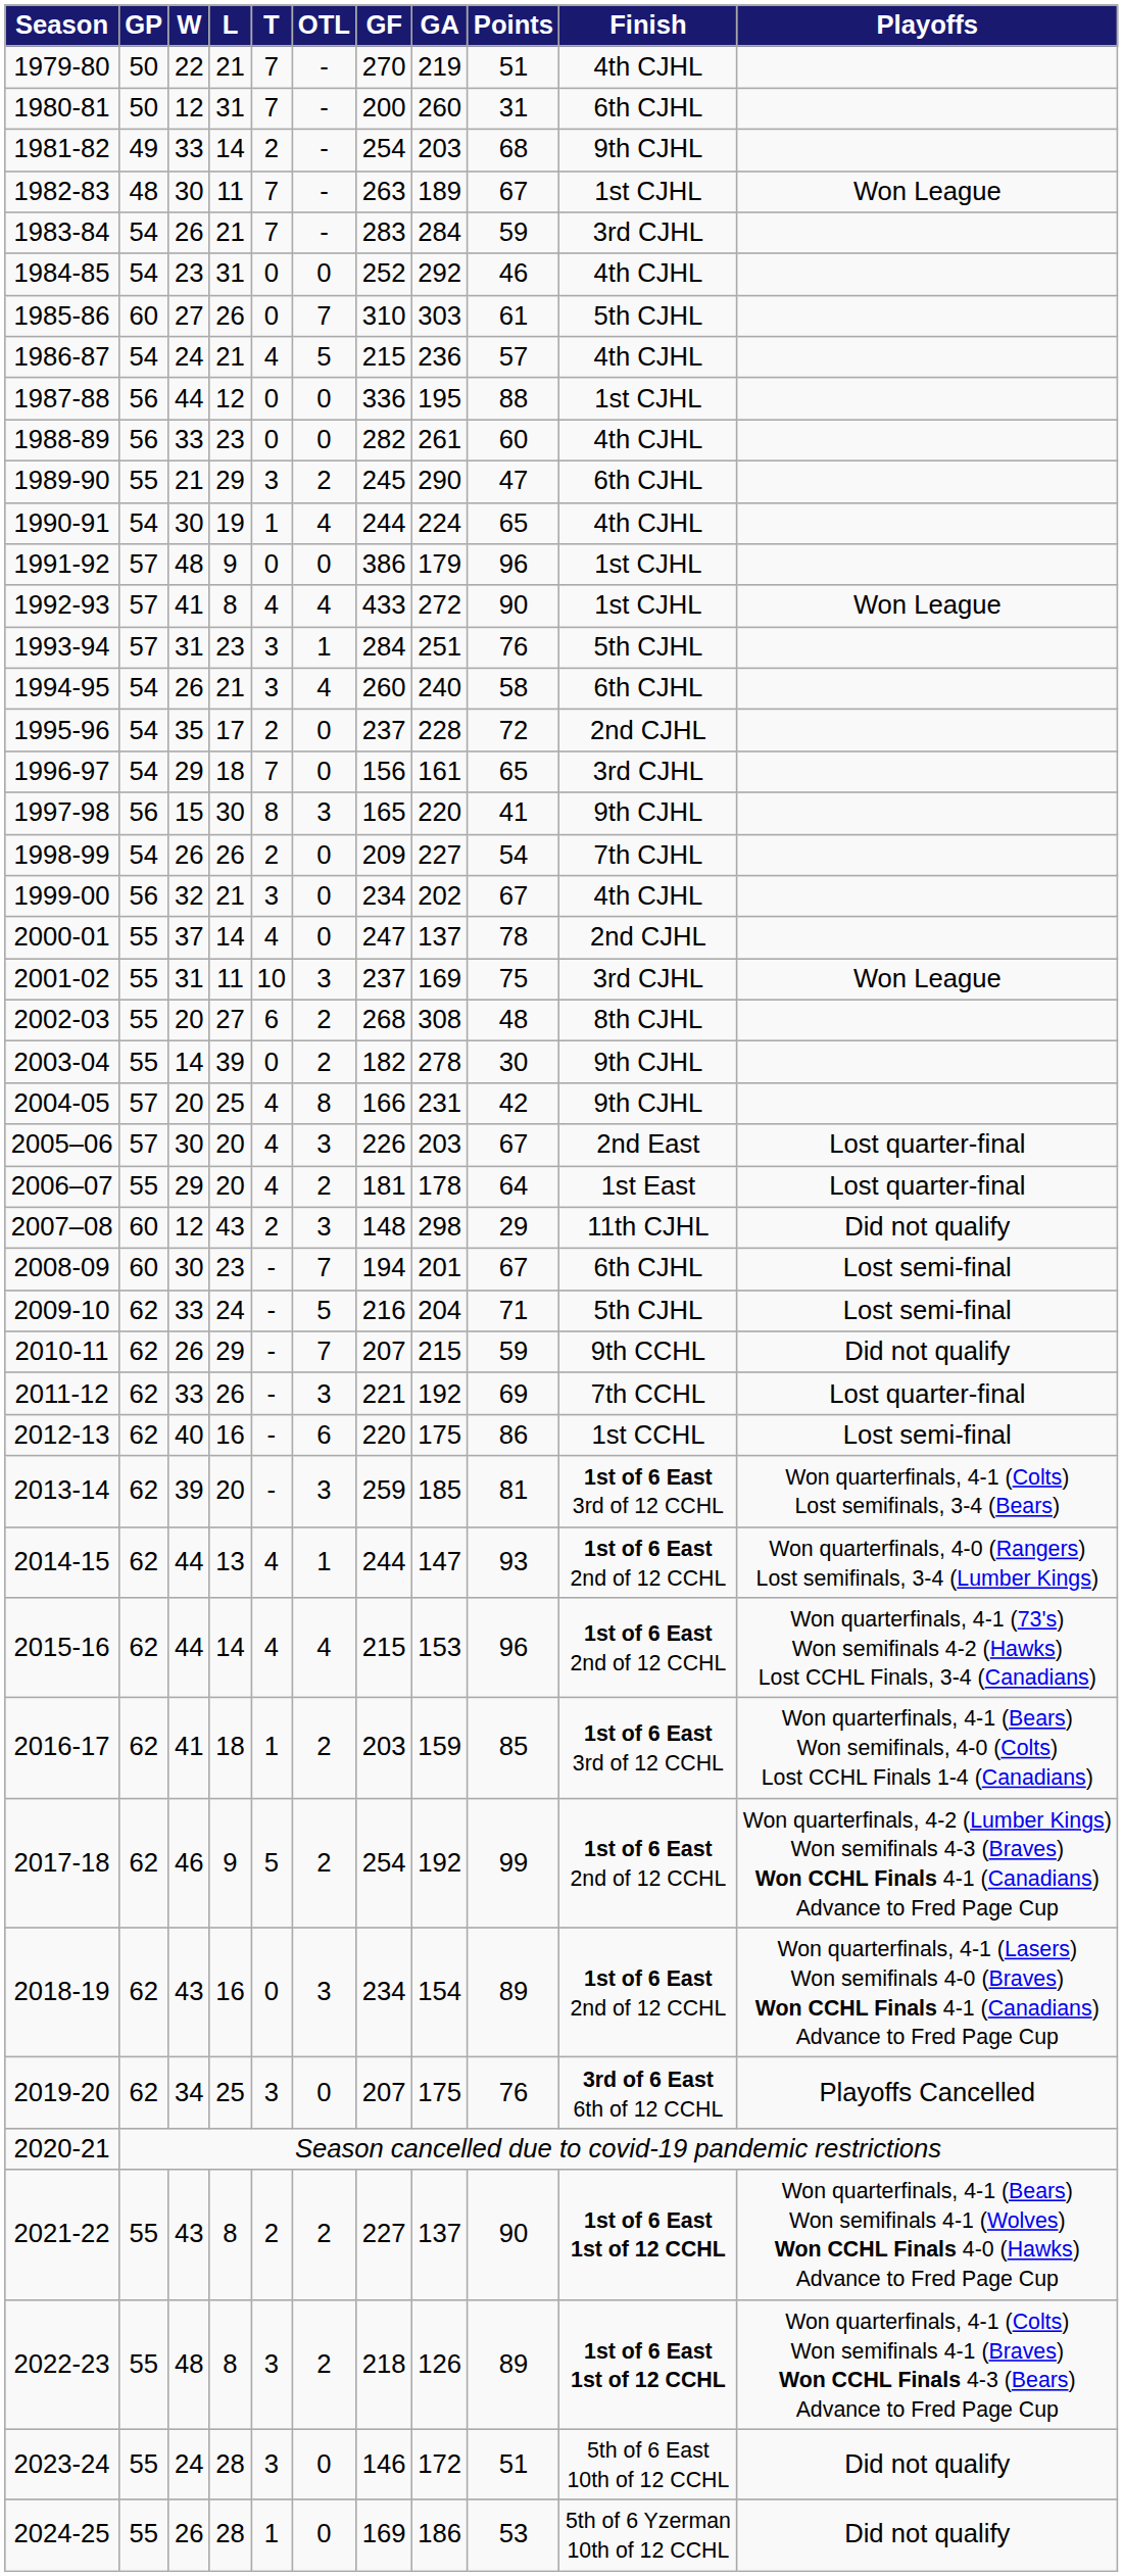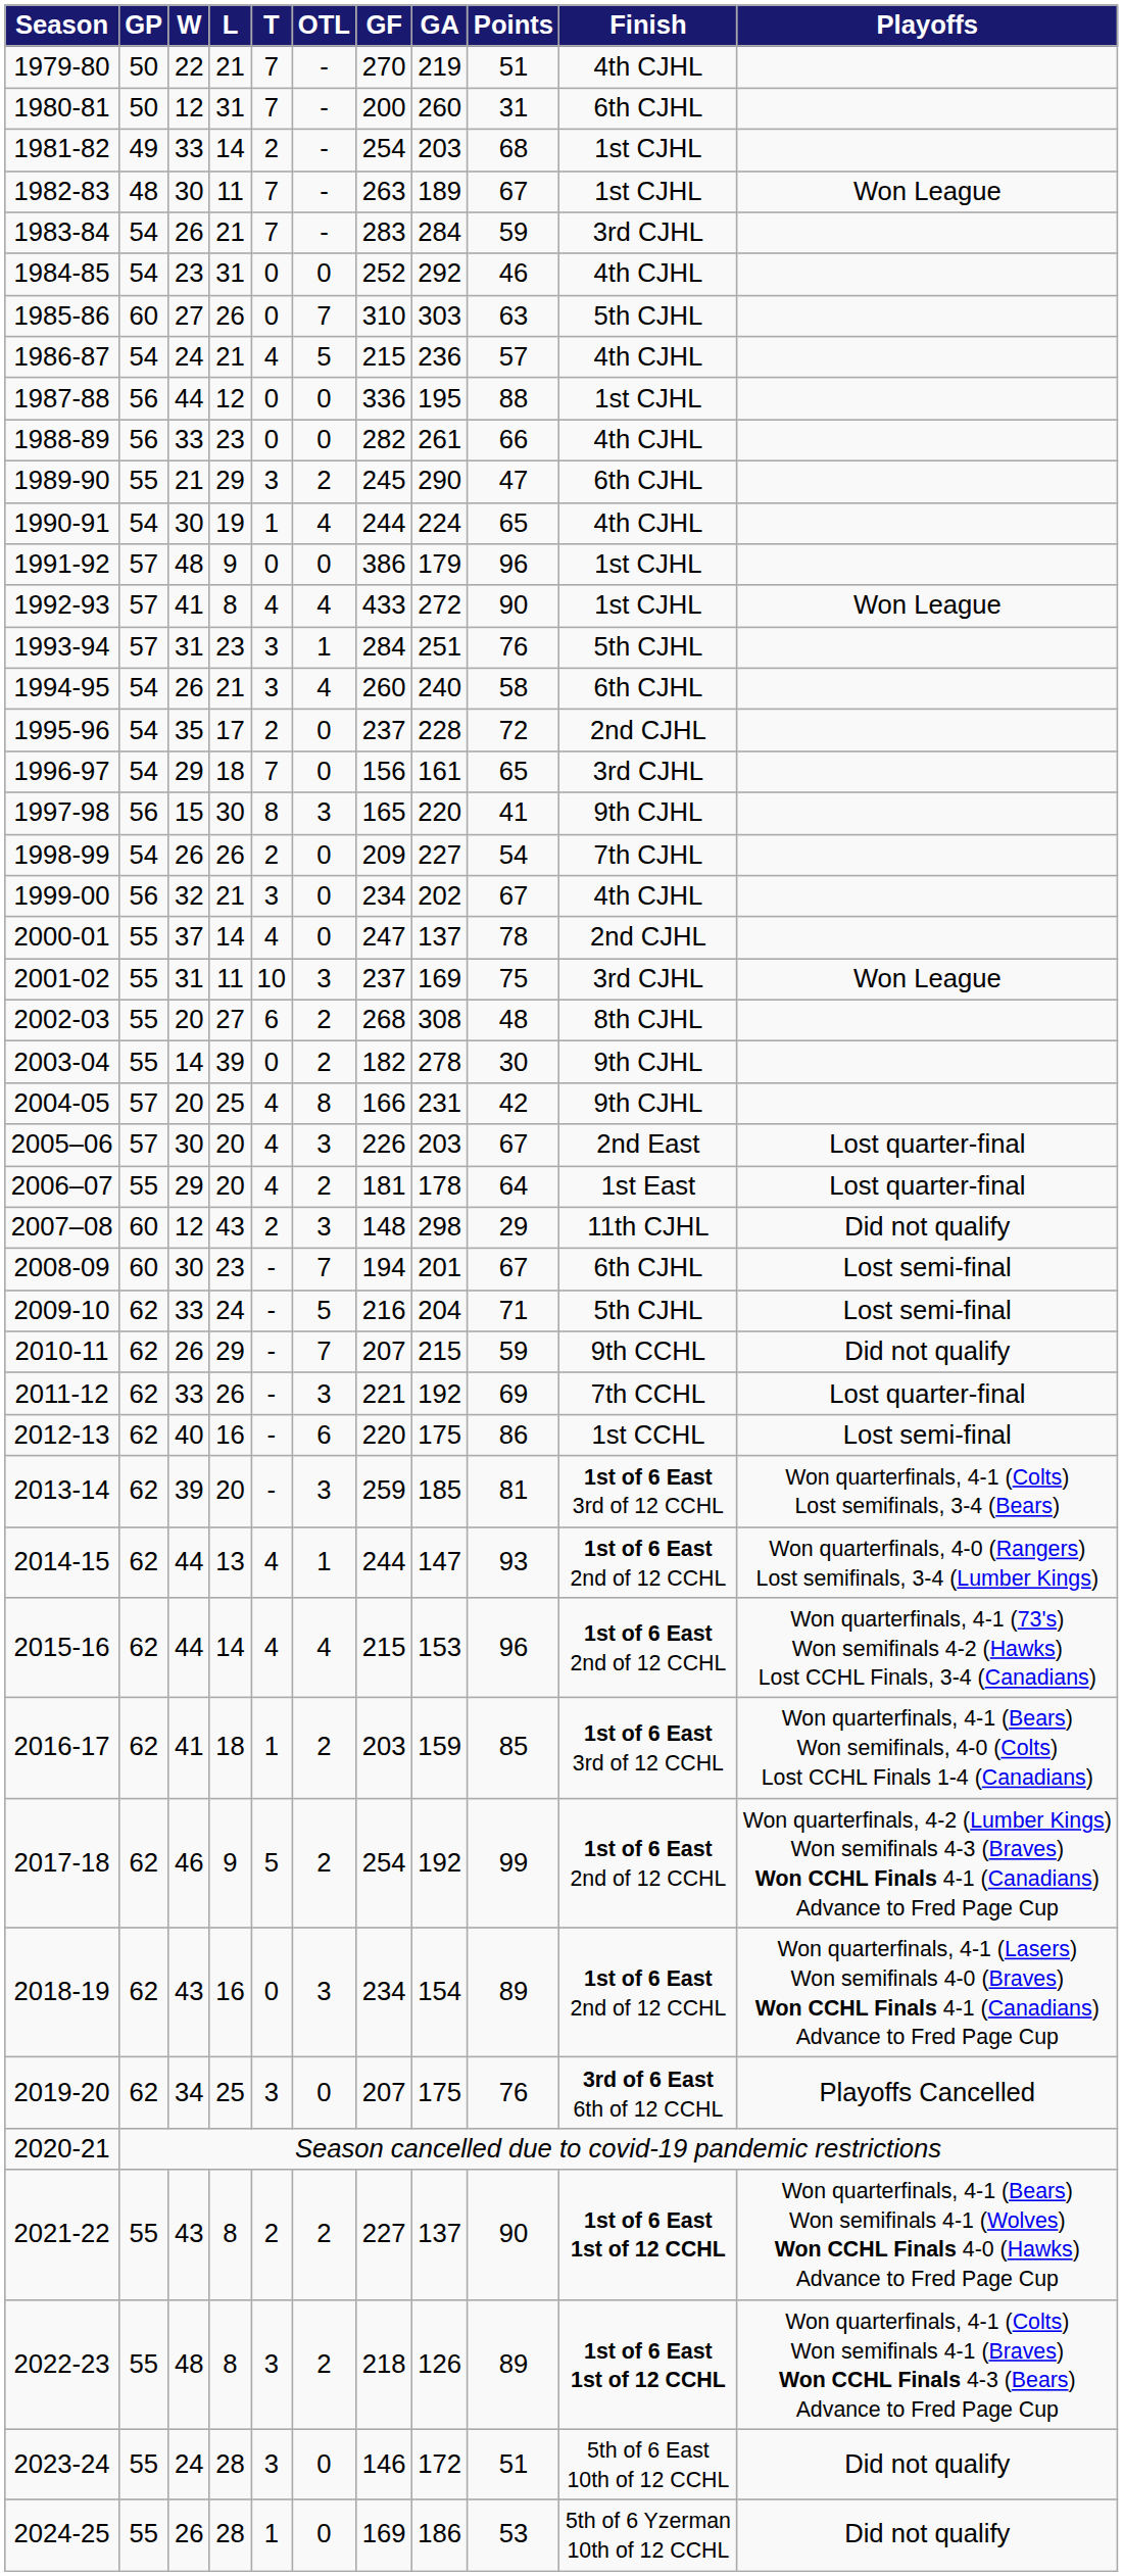 <table class="wikitable">
 <tr align="center" style="color:#FFFFFF" bgcolor="#191970 ">
 <td><strong>Season</strong></td>
 <td><strong>GP </strong></td>
 <td><strong> W </strong></td>
 <td><strong> L </strong></td>
 <td><strong> T </strong></td>
 <td><strong>OTL</strong></td>
 <td><strong>GF </strong></td>
 <td><strong>GA </strong></td>
 <td><strong>Points</strong></td>
 <td><strong>Finish</strong></td>
 <td><strong>Playoffs</strong></td>
 </tr>
 <tr align="center">
 <td>1979-80</td>
 <td>50</td>
 <td>22</td>
 <td>21</td>
 <td>7</td>
 <td>-</td>
 <td>270</td>
 <td>219</td>
 <td>51</td>
 <td>4th CJHL</td>
 <td></td>
 </tr>
 <tr align="center">
 <td>1980-81</td>
 <td>50</td>
 <td>12</td>
 <td>31</td>
 <td>7</td>
 <td>-</td>
 <td>200</td>
 <td>260</td>
 <td>31</td>
 <td>6th CJHL</td>
 <td></td>
 </tr>
 <tr align="center">
 <td>1981-82</td>
 <td>49</td>
 <td>33</td>
 <td>14</td>
 <td>2</td>
 <td>-</td>
 <td>254</td>
 <td>203</td>
 <td>68</td>
-<td>9th CJHL</td>
+<td>1st CJHL</td>
 <td></td>
 </tr>
 <tr align="center">
 <td>1982-83</td>
 <td>48</td>
 <td>30</td>
 <td>11</td>
 <td>7</td>
 <td>-</td>
 <td>263</td>
 <td>189</td>
 <td>67</td>
 <td>1st CJHL</td>
 <td>Won League</td>
 </tr>
 <tr align="center">
 <td>1983-84</td>
 <td>54</td>
 <td>26</td>
 <td>21</td>
 <td>7</td>
 <td>-</td>
 <td>283</td>
 <td>284</td>
 <td>59</td>
 <td>3rd CJHL</td>
 <td></td>
 </tr>
 <tr align="center">
 <td>1984-85</td>
 <td>54</td>
 <td>23</td>
 <td>31</td>
 <td>0</td>
 <td>0</td>
 <td>252</td>
 <td>292</td>
 <td>46</td>
 <td>4th CJHL</td>
 <td></td>
 </tr>
 <tr align="center">
 <td>1985-86</td>
 <td>60</td>
 <td>27</td>
 <td>26</td>
 <td>0</td>
 <td>7</td>
 <td>310</td>
 <td>303</td>
-<td>61</td>
+<td>63</td>
 <td>5th CJHL</td>
 <td></td>
 </tr>
 <tr align="center">
 <td>1986-87</td>
 <td>54</td>
 <td>24</td>
 <td>21</td>
 <td>4</td>
 <td>5</td>
 <td>215</td>
 <td>236</td>
 <td>57</td>
 <td>4th CJHL</td>
 <td></td>
 </tr>
 <tr align="center">
 <td>1987-88</td>
 <td>56</td>
 <td>44</td>
 <td>12</td>
 <td>0</td>
 <td>0</td>
 <td>336</td>
 <td>195</td>
 <td>88</td>
 <td>1st CJHL</td>
 <td></td>
 </tr>
 <tr align="center">
 <td>1988-89</td>
 <td>56</td>
 <td>33</td>
 <td>23</td>
 <td>0</td>
 <td>0</td>
 <td>282</td>
 <td>261</td>
-<td>60</td>
+<td>66</td>
 <td>4th CJHL</td>
 <td></td>
 </tr>
 <tr align="center">
 <td>1989-90</td>
 <td>55</td>
 <td>21</td>
 <td>29</td>
 <td>3</td>
 <td>2</td>
 <td>245</td>
 <td>290</td>
 <td>47</td>
 <td>6th CJHL</td>
 <td></td>
 </tr>
 <tr align="center">
 <td>1990-91</td>
 <td>54</td>
 <td>30</td>
 <td>19</td>
 <td>1</td>
 <td>4</td>
 <td>244</td>
 <td>224</td>
 <td>65</td>
 <td>4th CJHL</td>
 <td></td>
 </tr>
 <tr align="center">
 <td>1991-92</td>
 <td>57</td>
 <td>48</td>
 <td>9</td>
 <td>0</td>
 <td>0</td>
 <td>386</td>
 <td>179</td>
 <td>96</td>
 <td>1st CJHL</td>
 <td></td>
 </tr>
 <tr align="center">
 <td>1992-93</td>
 <td>57</td>
 <td>41</td>
 <td>8</td>
 <td>4</td>
 <td>4</td>
 <td>433</td>
 <td>272</td>
 <td>90</td>
 <td>1st CJHL</td>
 <td>Won League</td>
 </tr>
 <tr align="center">
 <td>1993-94</td>
 <td>57</td>
 <td>31</td>
 <td>23</td>
 <td>3</td>
 <td>1</td>
 <td>284</td>
 <td>251</td>
 <td>76</td>
 <td>5th CJHL</td>
 <td></td>
 </tr>
 <tr align="center">
 <td>1994-95</td>
 <td>54</td>
 <td>26</td>
 <td>21</td>
 <td>3</td>
 <td>4</td>
 <td>260</td>
 <td>240</td>
 <td>58</td>
 <td>6th CJHL</td>
 <td></td>
 </tr>
 <tr align="center">
 <td>1995-96</td>
 <td>54</td>
 <td>35</td>
 <td>17</td>
 <td>2</td>
 <td>0</td>
 <td>237</td>
 <td>228</td>
 <td>72</td>
 <td>2nd CJHL</td>
 <td></td>
 </tr>
 <tr align="center">
 <td>1996-97</td>
 <td>54</td>
 <td>29</td>
 <td>18</td>
 <td>7</td>
 <td>0</td>
 <td>156</td>
 <td>161</td>
 <td>65</td>
 <td>3rd CJHL</td>
 <td></td>
 </tr>
 <tr align="center">
 <td>1997-98</td>
 <td>56</td>
 <td>15</td>
 <td>30</td>
 <td>8</td>
 <td>3</td>
 <td>165</td>
 <td>220</td>
 <td>41</td>
 <td>9th CJHL</td>
 <td></td>
 </tr>
 <tr align="center">
 <td>1998-99</td>
 <td>54</td>
 <td>26</td>
 <td>26</td>
 <td>2</td>
 <td>0</td>
 <td>209</td>
 <td>227</td>
 <td>54</td>
 <td>7th CJHL</td>
 <td></td>
 </tr>
 <tr align="center">
 <td>1999-00</td>
 <td>56</td>
 <td>32</td>
 <td>21</td>
 <td>3</td>
 <td>0</td>
 <td>234</td>
 <td>202</td>
 <td>67</td>
 <td>4th CJHL</td>
 <td></td>
 </tr>
 <tr align="center">
 <td>2000-01</td>
 <td>55</td>
 <td>37</td>
 <td>14</td>
 <td>4</td>
 <td>0</td>
 <td>247</td>
 <td>137</td>
 <td>78</td>
 <td>2nd CJHL</td>
 <td></td>
 </tr>
 <tr align="center">
 <td>2001-02</td>
 <td>55</td>
 <td>31</td>
 <td>11</td>
 <td>10</td>
 <td>3</td>
 <td>237</td>
 <td>169</td>
 <td>75</td>
 <td>3rd CJHL</td>
 <td>Won League</td>
 </tr>
 <tr align="center">
 <td>2002-03</td>
 <td>55</td>
 <td>20</td>
 <td>27</td>
 <td>6</td>
 <td>2</td>
 <td>268</td>
 <td>308</td>
 <td>48</td>
 <td>8th CJHL</td>
 <td></td>
 </tr>
 <tr align="center">
 <td>2003-04</td>
 <td>55</td>
 <td>14</td>
 <td>39</td>
 <td>0</td>
 <td>2</td>
 <td>182</td>
 <td>278</td>
 <td>30</td>
 <td>9th CJHL</td>
 <td></td>
 </tr>
 <tr align="center">
 <td>2004-05</td>
 <td>57</td>
 <td>20</td>
 <td>25</td>
 <td>4</td>
 <td>8</td>
 <td>166</td>
 <td>231</td>
 <td>42</td>
 <td>9th CJHL</td>
 <td></td>
 </tr>
 <tr align="center">
 <td>2005–06</td>
 <td>57</td>
 <td>30</td>
 <td>20</td>
 <td>4</td>
 <td>3</td>
 <td>226</td>
 <td>203</td>
 <td>67</td>
 <td>2nd East</td>
 <td>Lost quarter-final</td>
 </tr>
 <tr align="center">
 <td>2006–07</td>
 <td>55</td>
 <td>29</td>
 <td>20</td>
 <td>4</td>
 <td>2</td>
 <td>181</td>
 <td>178</td>
 <td>64</td>
 <td>1st East</td>
 <td>Lost quarter-final</td>
 </tr>
 <tr align="center">
 <td>2007–08</td>
 <td>60</td>
 <td>12</td>
 <td>43</td>
 <td>2</td>
 <td>3</td>
 <td>148</td>
 <td>298</td>
 <td>29</td>
 <td>11th CJHL</td>
 <td>Did not qualify</td>
 </tr>
 <tr align="center">
 <td>2008-09</td>
 <td>60</td>
 <td>30</td>
 <td>23</td>
 <td>-</td>
 <td>7</td>
 <td>194</td>
 <td>201</td>
 <td>67</td>
 <td>6th CJHL</td>
 <td>Lost semi-final</td>
 </tr>
 <tr align="center">
 <td>2009-10</td>
 <td>62</td>
 <td>33</td>
 <td>24</td>
 <td>-</td>
 <td>5</td>
 <td>216</td>
 <td>204</td>
 <td>71</td>
 <td>5th CJHL</td>
 <td>Lost semi-final</td>
 </tr>
 <tr align="center">
 <td>2010-11</td>
 <td>62</td>
 <td>26</td>
 <td>29</td>
 <td>-</td>
 <td>7</td>
 <td>207</td>
 <td>215</td>
 <td>59</td>
 <td>9th CCHL</td>
 <td>Did not qualify</td>
 </tr>
 <tr align="center">
 <td>2011-12</td>
 <td>62</td>
 <td>33</td>
 <td>26</td>
 <td>-</td>
 <td>3</td>
 <td>221</td>
 <td>192</td>
 <td>69</td>
 <td>7th CCHL</td>
 <td>Lost quarter-final</td>
 </tr>
 <tr align="center">
 <td>2012-13</td>
 <td>62</td>
 <td>40</td>
 <td>16</td>
 <td>-</td>
 <td>6</td>
 <td>220</td>
 <td>175</td>
 <td>86</td>
 <td>1st CCHL</td>
 <td>Lost semi-final</td>
 </tr>
 <tr align="center">
 <td>2013-14</td>
 <td>62</td>
 <td>39</td>
 <td>20</td>
 <td>-</td>
 <td>3</td>
 <td>259</td>
 <td>185</td>
 <td>81</td>
 <td><small><strong>1st of 6 East</strong><br>3rd of 12 CCHL</small></td>
 <td><small>Won quarterfinals, 4-1 (<a href='#'>Colts</a>)<br>Lost semifinals, 3-4 (<a href='#'>Bears</a>)</small></td>
 </tr>
 <tr align="center">
 <td>2014-15</td>
 <td>62</td>
 <td>44</td>
 <td>13</td>
 <td>4</td>
 <td>1</td>
 <td>244</td>
 <td>147</td>
 <td>93</td>
 <td><small><strong>1st of 6 East</strong><br>2nd of 12 CCHL</small></td>
 <td><small>Won quarterfinals, 4-0 (<a href='#'>Rangers</a>)<br>Lost semifinals, 3-4 (<a href='#'>Lumber Kings</a>)</small></td>
 </tr>
 <tr align="center">
 <td>2015-16</td>
 <td>62</td>
 <td>44</td>
 <td>14</td>
 <td>4</td>
 <td>4</td>
 <td>215</td>
 <td>153</td>
 <td>96</td>
 <td><small><strong>1st of 6 East</strong><br>2nd of 12 CCHL</small></td>
 <td><small>Won quarterfinals, 4-1 (<a href='#'>73's</a>)<br>Won semifinals 4-2 (<a href='#'>Hawks</a>)<br>Lost CCHL Finals, 3-4 (<a href='#'>Canadians</a>)</small></td>
 </tr>
 <tr align="center">
 <td>2016-17</td>
 <td>62</td>
 <td>41</td>
 <td>18</td>
 <td>1</td>
 <td>2</td>
 <td>203</td>
 <td>159</td>
 <td>85</td>
 <td><small><strong>1st of 6 East</strong><br>3rd of 12 CCHL</small></td>
 <td><small>Won quarterfinals, 4-1 (<a href='#'>Bears</a>)<br>Won semifinals, 4-0 (<a href='#'>Colts</a>)<br>Lost CCHL Finals 1-4 (<a href='#'>Canadians</a>)</small></td>
 </tr>
 <tr align="center">
 <td>2017-18</td>
 <td>62</td>
 <td>46</td>
 <td>9</td>
 <td>5</td>
 <td>2</td>
 <td>254</td>
 <td>192</td>
 <td>99</td>
 <td><small><strong>1st of 6 East</strong><br>2nd of 12 CCHL</small></td>
 <td><small>Won quarterfinals, 4-2 (<a href='#'>Lumber Kings</a>)<br>Won semifinals 4-3 (<a href='#'>Braves</a>)<br><strong>Won CCHL Finals</strong> 4-1 (<a href='#'>Canadians</a>)<br>Advance to Fred Page Cup</small></td>
 </tr>
 <tr align="center">
 <td>2018-19</td>
 <td>62</td>
 <td>43</td>
 <td>16</td>
 <td>0</td>
 <td>3</td>
 <td>234</td>
 <td>154</td>
 <td>89</td>
 <td><small><strong>1st of 6 East</strong><br>2nd of 12 CCHL</small></td>
 <td><small>Won quarterfinals, 4-1 (<a href='#'>Lasers</a>)<br>Won semifinals 4-0 (<a href='#'>Braves</a>)<br><strong>Won CCHL Finals</strong> 4-1 (<a href='#'>Canadians</a>)<br>Advance to Fred Page Cup</small></td>
 </tr>
 <tr align="center">
 <td>2019-20</td>
 <td>62</td>
 <td>34</td>
 <td>25</td>
 <td>3</td>
 <td>0</td>
 <td>207</td>
 <td>175</td>
 <td>76</td>
 <td><small><strong>3rd of 6 East</strong><br>6th of 12 CCHL</small></td>
 <td>Playoffs Cancelled</td>
 </tr>
 <tr align="center">
 <td>2020-21</td>
 <td colspan=10><em>Season cancelled due to covid-19 pandemic restrictions</em></td>
 </tr>
 <tr align="center">
 <td>2021-22</td>
 <td>55</td>
 <td>43</td>
 <td>8</td>
 <td>2</td>
 <td>2</td>
 <td>227</td>
 <td>137</td>
 <td>90</td>
 <td><small><strong>1st of 6 East</strong><br><strong>1st of 12 CCHL</strong></small></td>
 <td><small>Won quarterfinals, 4-1 (<a href='#'>Bears</a>)<br>Won semifinals 4-1 (<a href='#'>Wolves</a>)<br><strong>Won CCHL Finals</strong> 4-0 (<a href='#'>Hawks</a>)<br>Advance to Fred Page Cup</small></td>
 </tr>
 <tr align="center">
 <td>2022-23</td>
 <td>55</td>
 <td>48</td>
 <td>8</td>
 <td>3</td>
 <td>2</td>
 <td>218</td>
 <td>126</td>
 <td>89</td>
 <td><small><strong>1st of 6 East</strong><br><strong>1st of 12 CCHL</strong></small></td>
 <td><small>Won quarterfinals, 4-1 (<a href='#'>Colts</a>)<br>Won semifinals 4-1 (<a href='#'>Braves</a>)<br><strong>Won CCHL Finals</strong> 4-3 (<a href='#'>Bears</a>)<br>Advance to Fred Page Cup</small></td>
 </tr>
 <tr align="center">
 <td>2023-24</td>
 <td>55</td>
 <td>24</td>
 <td>28</td>
 <td>3</td>
 <td>0</td>
 <td>146</td>
 <td>172</td>
 <td>51</td>
 <td><small>5th of 6 East<br>10th of 12 CCHL</small></td>
 <td>Did not qualify</td>
 </tr>
 <tr align="center">
 <td>2024-25</td>
 <td>55</td>
 <td>26</td>
 <td>28</td>
 <td>1</td>
 <td>0</td>
 <td>169</td>
 <td>186</td>
 <td>53</td>
 <td><small>5th of 6 Yzerman<br>10th of 12 CCHL</small></td>
 <td>Did not qualify</td>
 </tr>
 </table>
